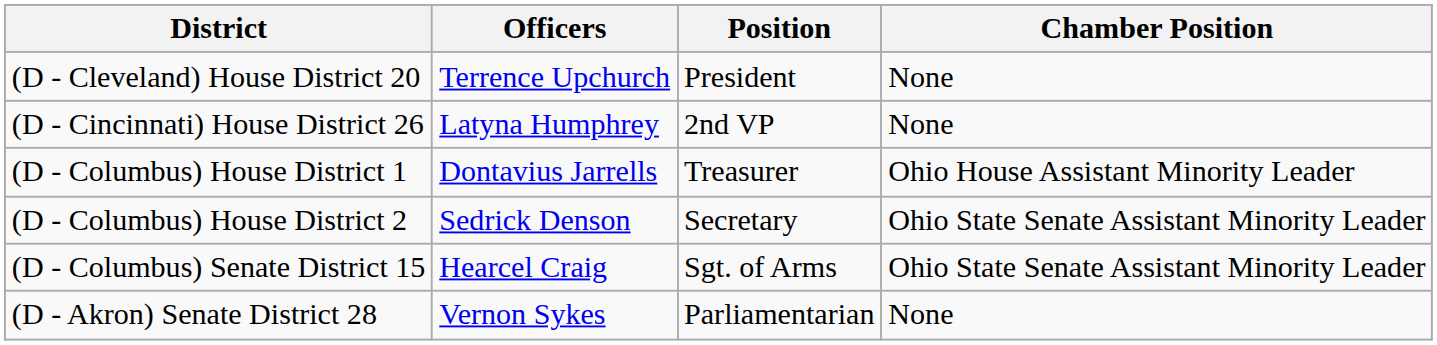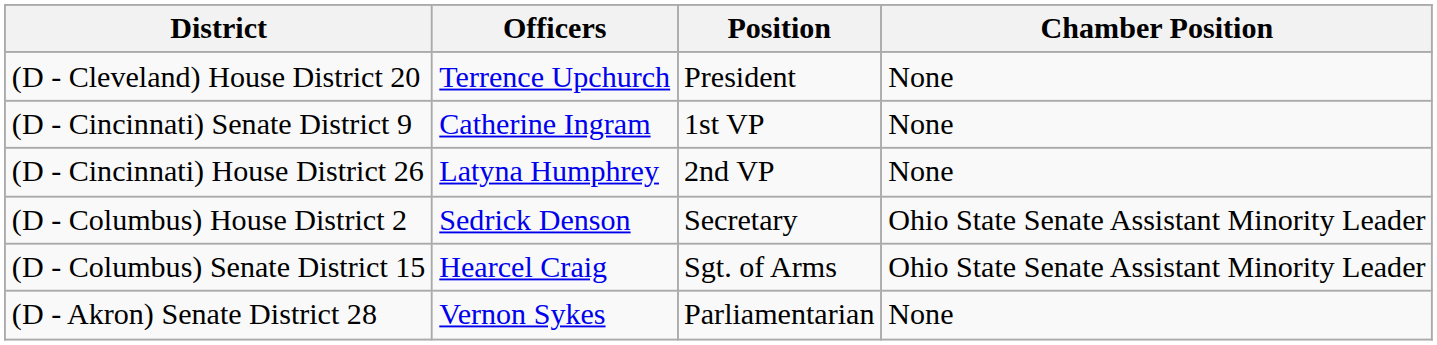 <table class="wikitable">
 <tr>
 <th>District</th>
 <th>Officers</th>
 <th>Position</th>
 <th>Chamber Position</th>
 </tr>
 <tr>
 <td>(D - Cleveland) House District 20</td>
 <td><a href='#'>Terrence Upchurch</a></td>
 <td>President</td>
 <td>None</td>
 </tr>
 <tr>
+<td>(D - Cincinnati) Senate District 9</td>
+<td><a href='#'>Catherine Ingram</a></td>
+<td>1st VP</td>
+<td>None</td>
+</tr>
+<tr>
 <td>(D - Cincinnati) House District 26</td>
 <td><a href='#'>Latyna Humphrey</a></td>
 <td>2nd VP</td>
 <td>None</td>
-</tr>
-<tr>
-<td>(D - Columbus) House District 1</td>
-<td><a href='#'>Dontavius Jarrells</a></td>
-<td>Treasurer</td>
-<td>Ohio House Assistant Minority Leader</td>
 </tr>
 <tr>
 <td>(D - Columbus) House District 2</td>
 <td><a href='#'>Sedrick Denson</a></td>
 <td>Secretary</td>
 <td>Ohio State Senate Assistant Minority Leader</td>
 </tr>
 <tr>
 <td>(D - Columbus) Senate District 15</td>
 <td><a href='#'>Hearcel Craig</a></td>
 <td>Sgt. of Arms</td>
 <td>Ohio State Senate Assistant Minority Leader</td>
 </tr>
 <tr>
 <td>(D - Akron) Senate District 28</td>
 <td><a href='#'>Vernon Sykes</a></td>
 <td>Parliamentarian</td>
 <td>None</td>
 </tr>
 </table>
